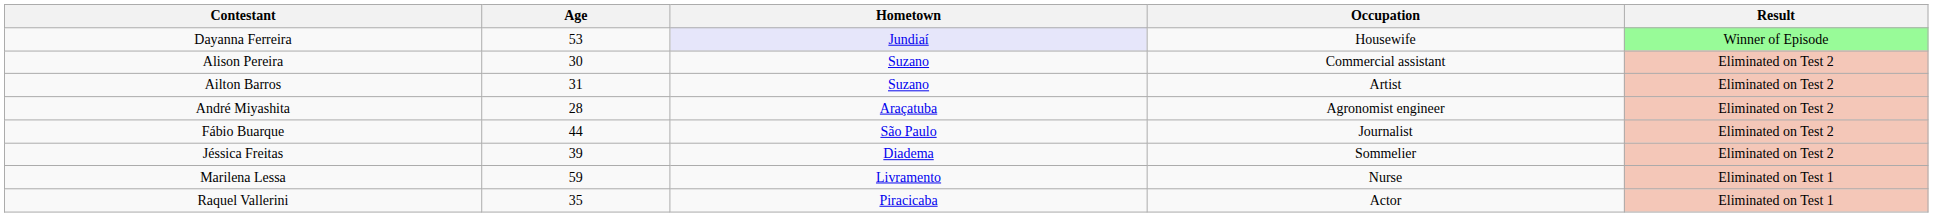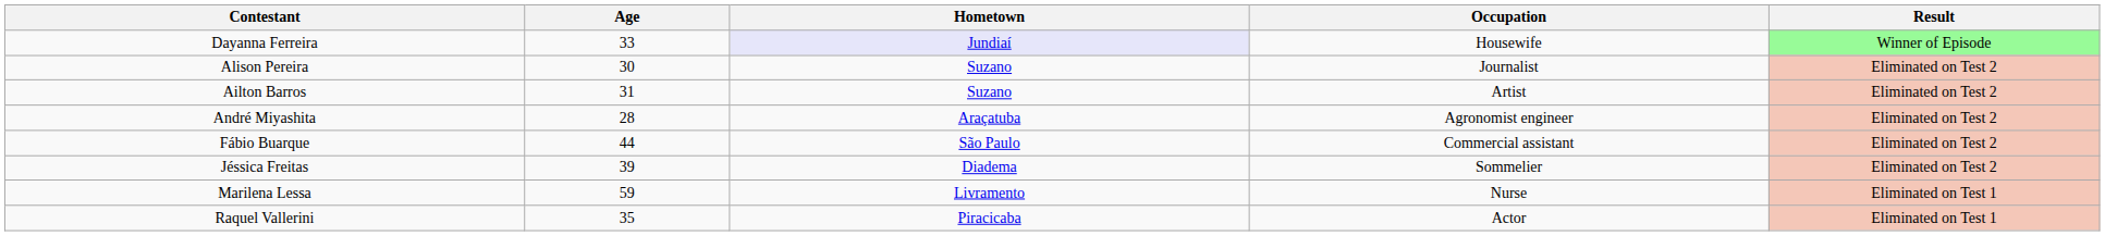 <table class="wikitable sortable" style="text-align:center; font-size:90%; width:100%;">
 <tr>
 <th width="200px">Contestant</th>
 <th width="075px">Age</th>
 <th width="200px">Hometown</th>
 <th width="200px">Occupation</th>
 <th width="125px">Result</th>
 </tr>
 <tr>
 <td>Dayanna Ferreira</td>
-<td>53</td>
+<td>33</td>
 <td style="background: lavender;"><a href='#'>Jundiaí</a></td>
 <td>Housewife</td>
 <td bgcolor=98FB98>Winner of Episode</td>
 </tr>
 <tr>
 <td>Alison Pereira</td>
 <td>30</td>
 <td><a href='#'>Suzano</a></td>
-<td>Commercial assistant</td>
+<td>Journalist</td>
 <td bgcolor=F4C7B8>Eliminated on Test 2</td>
 </tr>
 <tr>
 <td>Ailton Barros</td>
 <td>31</td>
 <td><a href='#'>Suzano</a></td>
 <td>Artist</td>
 <td bgcolor=F4C7B8>Eliminated on Test 2</td>
 </tr>
 <tr>
 <td>André Miyashita</td>
 <td>28</td>
 <td><a href='#'>Araçatuba</a></td>
 <td>Agronomist engineer</td>
 <td bgcolor=F4C7B8>Eliminated on Test 2</td>
 </tr>
 <tr>
 <td>Fábio Buarque</td>
 <td>44</td>
 <td><a href='#'>São Paulo</a></td>
-<td>Journalist</td>
+<td>Commercial assistant</td>
 <td bgcolor=F4C7B8>Eliminated on Test 2</td>
 </tr>
 <tr>
 <td>Jéssica Freitas</td>
 <td>39</td>
 <td><a href='#'>Diadema</a></td>
 <td>Sommelier</td>
 <td bgcolor=F4C7B8>Eliminated on Test 2</td>
 </tr>
 <tr>
 <td>Marilena Lessa</td>
 <td>59</td>
 <td><a href='#'>Livramento</a></td>
 <td>Nurse</td>
 <td bgcolor=F4C7B8>Eliminated on Test 1</td>
 </tr>
 <tr>
 <td>Raquel Vallerini</td>
 <td>35</td>
 <td><a href='#'>Piracicaba</a></td>
 <td>Actor</td>
 <td bgcolor=F4C7B8>Eliminated on Test 1</td>
 </tr>
 </table>
